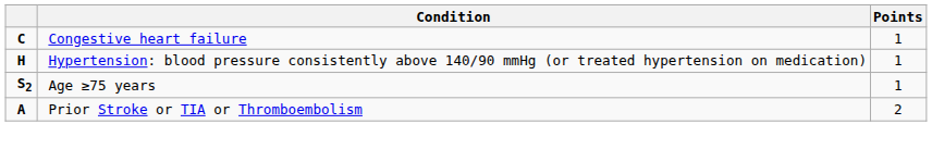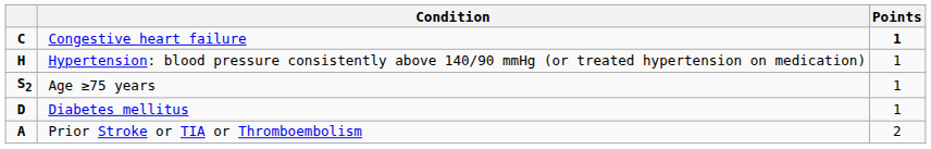 <table class="wikitable" style="margin-left:15px">
 <tr>
 <th></th>
 <th>Condition</th>
 <th>Points</th>
 </tr>
 <tr>
 <td> <strong>C</strong> </td>
 <td> <a href='#'>Congestive heart failure</a></td>
-<td style="text-align:center">1</td>
+<td style="text-align:center"><strong>1</strong></td>
 </tr>
 <tr>
 <td> <strong>H</strong></td>
 <td> <a href='#'>Hypertension</a>: blood pressure consistently above 140/90 mmHg (or treated hypertension on medication)</td>
 <td style="text-align:center">1</td>
 </tr>
 <tr>
 <td> <strong>S<sub>2</sub></strong></td>
 <td> Age ≥75 years</td>
 <td style="text-align:center">1</td>
 </tr>
 <tr>
+<td> <strong>D</strong></td>
+<td> <a href='#'>Diabetes mellitus</a></td>
+<td style="text-align:center">1</td>
+</tr>
+<tr>
 <td> <strong>A</strong></td>
 <td> Prior <a href='#'>Stroke</a> or <a href='#'>TIA</a> or <a href='#'>Thromboembolism</a></td>
 <td style="text-align:center">2</td>
 </tr>
 </table>
